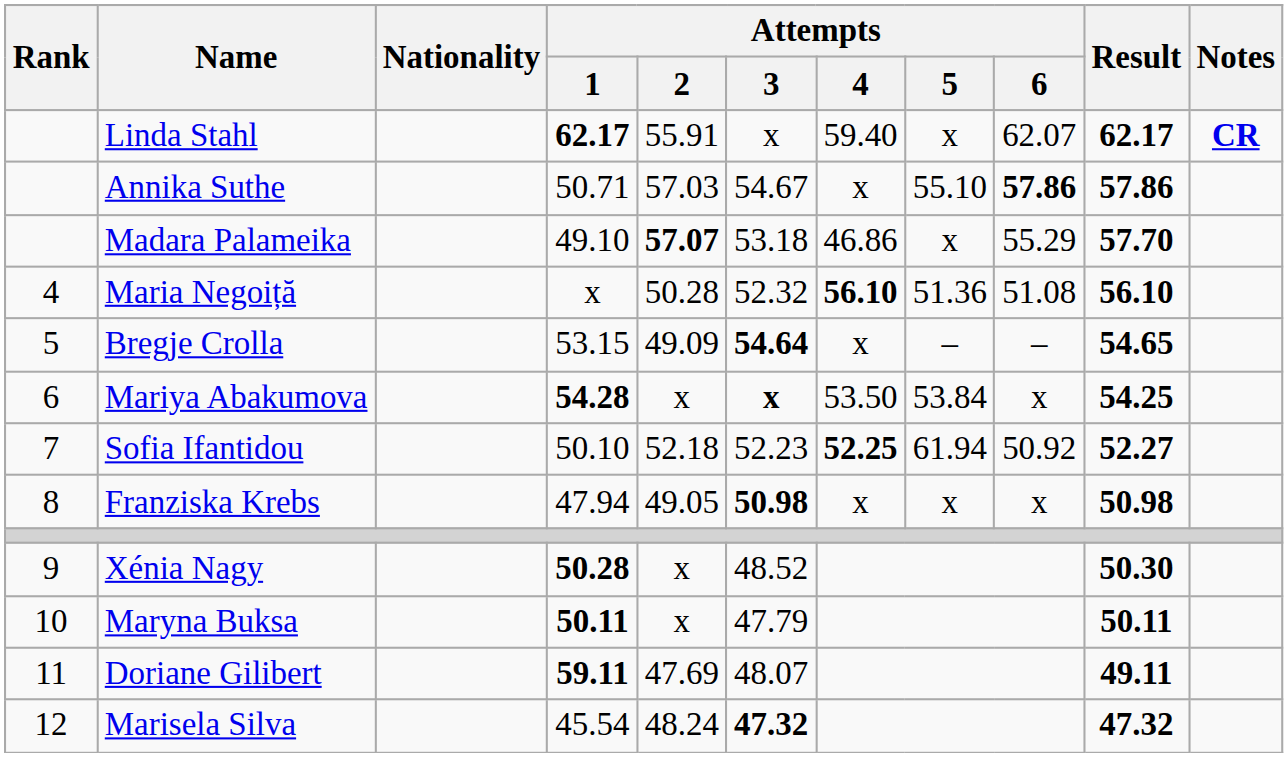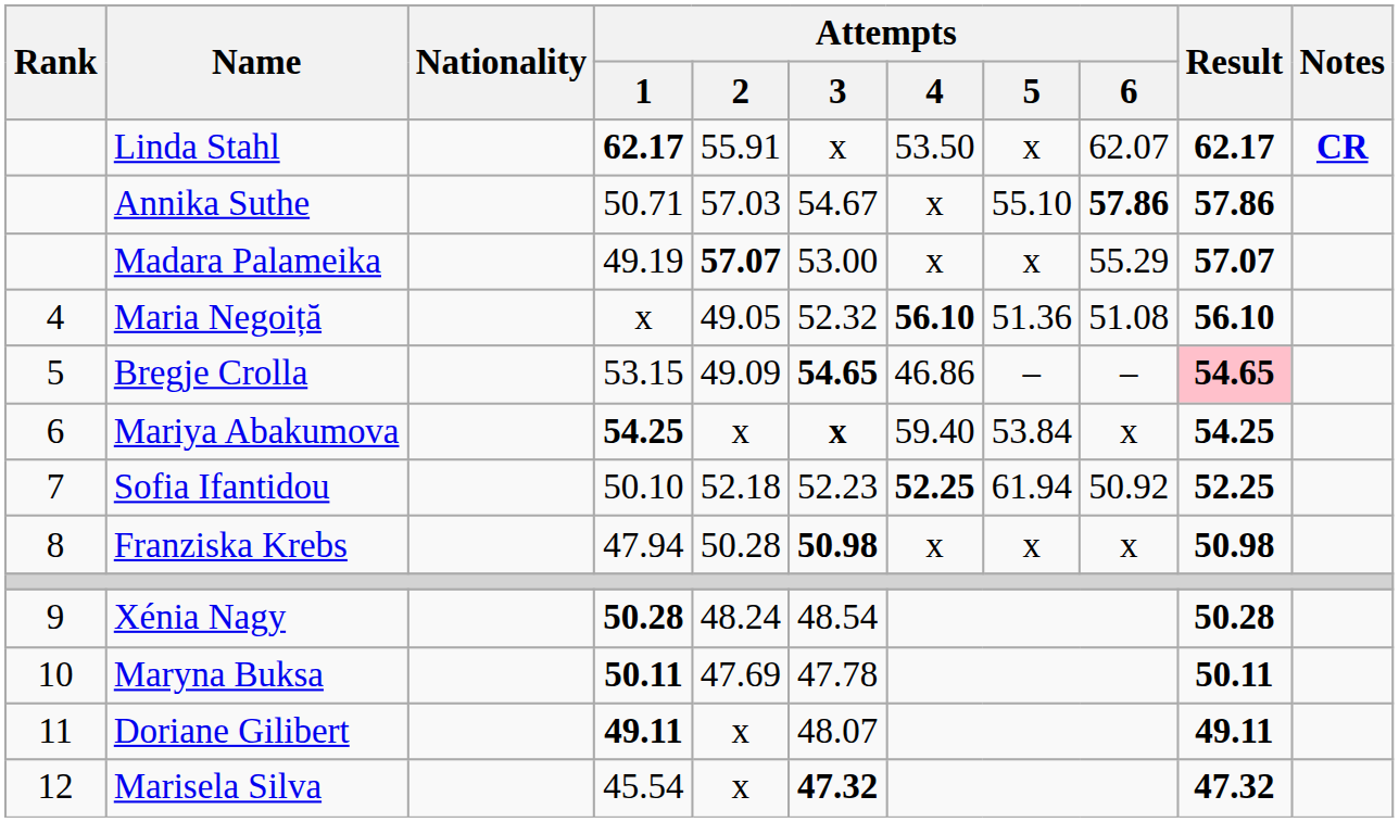 <table class="wikitable sortable" style="text-align:center">
 <tr>
 <th rowspan=2>Rank</th>
 <th rowspan=2>Name</th>
 <th rowspan=2>Nationality</th>
 <th colspan=6>Attempts</th>
 <th rowspan=2>Result</th>
 <th rowspan=2>Notes</th>
 </tr>
 <tr>
 <th>1</th>
 <th>2</th>
 <th>3</th>
 <th>4</th>
 <th>5</th>
 <th>6</th>
 </tr>
 <tr>
 <td></td>
 <td align=left><a href='#'>Linda Stahl</a></td>
 <td align=left></td>
 <td><strong>62.17</strong></td>
 <td>55.91</td>
 <td>x</td>
-<td>59.40</td>
+<td>53.50</td>
 <td>x</td>
 <td>62.07</td>
 <td><strong>62.17</strong></td>
 <td><strong><a href='#'>CR</a></strong></td>
 </tr>
 <tr>
 <td></td>
 <td align=left><a href='#'>Annika Suthe</a></td>
 <td align=left></td>
 <td>50.71</td>
 <td>57.03</td>
 <td>54.67</td>
 <td>x</td>
 <td>55.10</td>
 <td><strong>57.86</strong></td>
 <td><strong>57.86</strong></td>
 <td></td>
 </tr>
 <tr>
 <td></td>
 <td align=left><a href='#'>Madara Palameika</a></td>
 <td align=left></td>
-<td>49.10</td>
+<td>49.19</td>
 <td><strong>57.07</strong></td>
-<td>53.18</td>
-<td>46.86</td>
+<td>53.00</td>
+<td>x</td>
 <td>x</td>
 <td>55.29</td>
-<td><strong>57.70</strong></td>
+<td><strong>57.07</strong></td>
 <td></td>
 </tr>
 <tr>
 <td>4</td>
 <td align=left><a href='#'>Maria Negoiță</a></td>
 <td align=left></td>
 <td>x</td>
-<td>50.28</td>
+<td>49.05</td>
 <td>52.32</td>
 <td><strong>56.10</strong></td>
 <td>51.36</td>
 <td>51.08</td>
 <td><strong>56.10</strong></td>
 <td></td>
 </tr>
 <tr>
 <td>5</td>
 <td align=left><a href='#'>Bregje Crolla</a></td>
 <td align=left></td>
 <td>53.15</td>
 <td>49.09</td>
-<td><strong>54.64</strong></td>
-<td>x</td>
+<td><strong>54.65</strong></td>
+<td>46.86</td>
 <td>–</td>
 <td>–</td>
-<td><strong>54.65</strong></td>
+<td style="background: pink;"><strong>54.65</strong></td>
 <td></td>
 </tr>
 <tr>
 <td>6</td>
 <td align=left><a href='#'>Mariya Abakumova</a></td>
 <td align=left></td>
-<td><strong>54.28</strong></td>
+<td><strong>54.25</strong></td>
 <td>x</td>
 <td><strong>x</strong></td>
-<td>53.50</td>
+<td>59.40</td>
 <td>53.84</td>
 <td>x</td>
 <td><strong>54.25</strong></td>
 <td></td>
 </tr>
 <tr>
 <td>7</td>
 <td align=left><a href='#'>Sofia Ifantidou</a></td>
 <td align=left></td>
 <td>50.10</td>
 <td>52.18</td>
 <td>52.23</td>
 <td><strong>52.25</strong></td>
 <td>61.94</td>
 <td>50.92</td>
-<td><strong>52.27</strong></td>
+<td><strong>52.25</strong></td>
 <td></td>
 </tr>
 <tr>
 <td>8</td>
 <td align=left><a href='#'>Franziska Krebs</a></td>
 <td align=left></td>
 <td>47.94</td>
-<td>49.05</td>
+<td>50.28</td>
 <td><strong>50.98</strong></td>
 <td>x</td>
 <td>x</td>
 <td>x</td>
 <td><strong>50.98</strong></td>
 <td></td>
 </tr>
 <tr>
 <td colspan=11 bgcolor=lightgray></td>
 </tr>
 <tr>
 <td>9</td>
 <td align=left><a href='#'>Xénia Nagy</a></td>
 <td align=left></td>
 <td><strong>50.28</strong></td>
-<td>x</td>
-<td>48.52</td>
+<td>48.24</td>
+<td>48.54</td>
 <td colspan=3></td>
-<td><strong>50.30</strong></td>
+<td><strong>50.28</strong></td>
 <td></td>
 </tr>
 <tr>
 <td>10</td>
 <td align=left><a href='#'>Maryna Buksa</a></td>
 <td align=left></td>
 <td><strong>50.11</strong></td>
-<td>x</td>
-<td>47.79</td>
+<td>47.69</td>
+<td>47.78</td>
 <td colspan=3></td>
 <td><strong>50.11</strong></td>
 <td></td>
 </tr>
 <tr>
 <td>11</td>
 <td align=left><a href='#'>Doriane Gilibert</a></td>
 <td align=left></td>
-<td><strong>59.11</strong></td>
-<td>47.69</td>
+<td><strong>49.11</strong></td>
+<td>x</td>
 <td>48.07</td>
 <td colspan=3></td>
 <td><strong>49.11</strong></td>
 <td></td>
 </tr>
 <tr>
 <td>12</td>
 <td align=left><a href='#'>Marisela Silva</a></td>
 <td align=left></td>
 <td>45.54</td>
-<td>48.24</td>
+<td>x</td>
 <td><strong>47.32</strong></td>
 <td colspan=3></td>
 <td><strong>47.32</strong></td>
 <td></td>
 </tr>
 </table>
